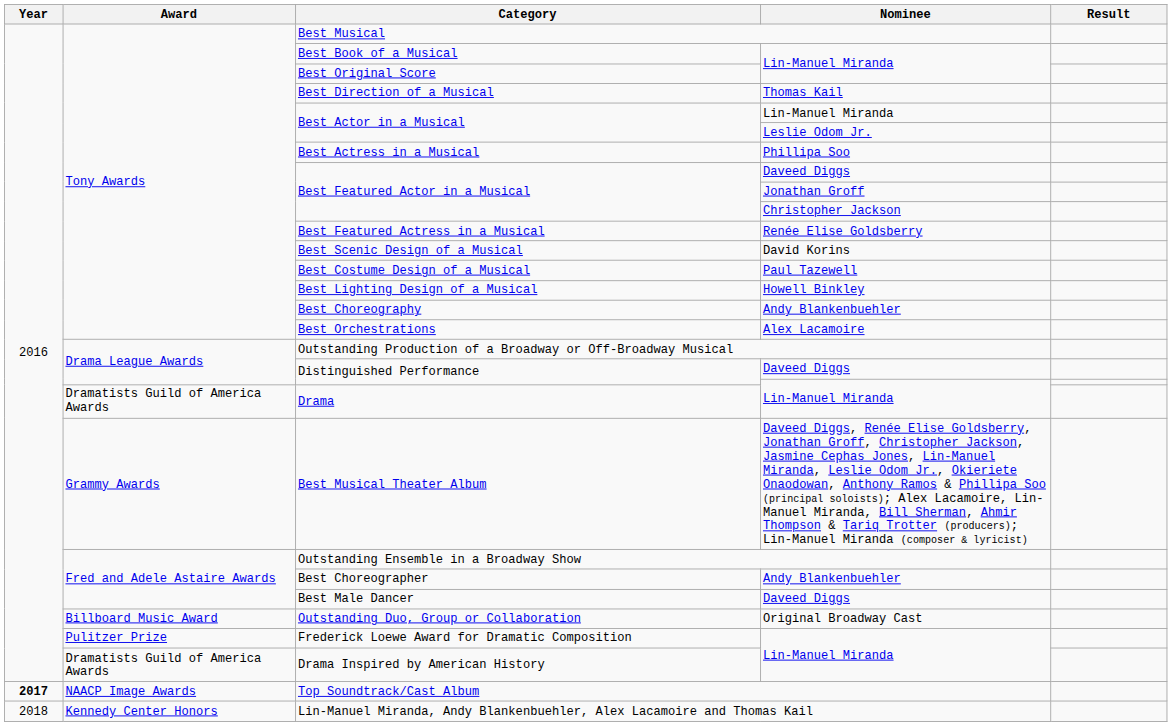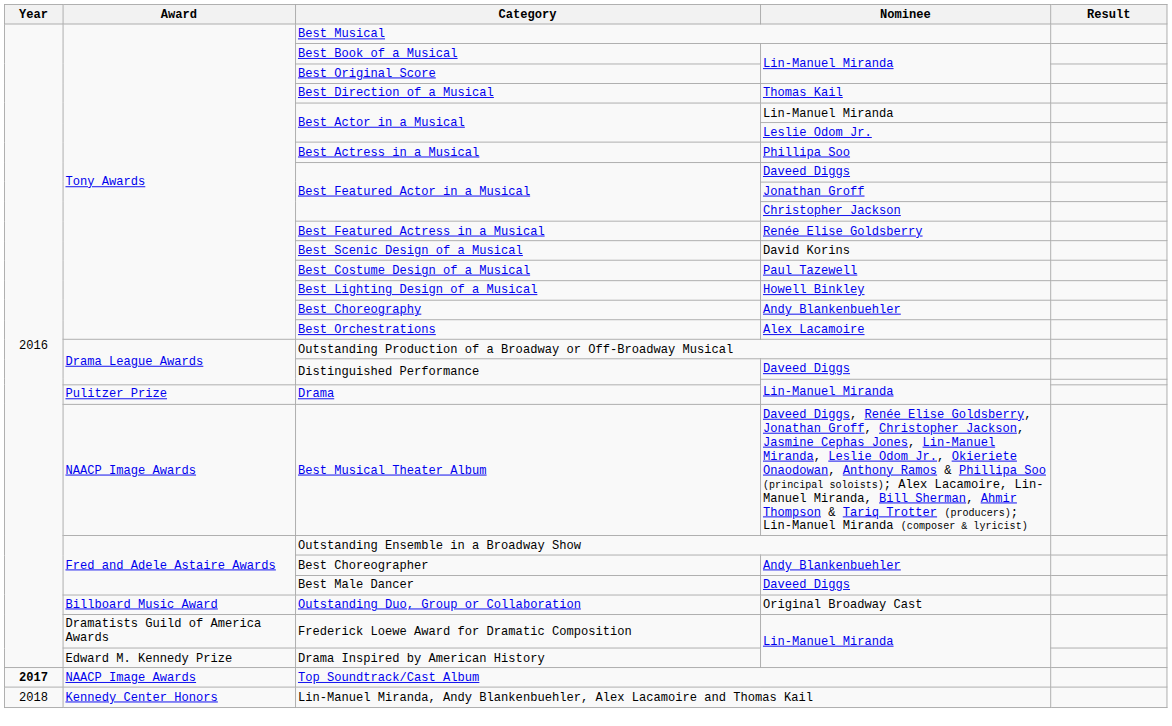 <table class="wikitable">
 <tr>
 <th style="width:5%;">Year</th>
 <th style="width:20%;">Award</th>
 <th style="width:40%;">Category</th>
 <th style="width:25%;">Nominee</th>
 <th style="width:10%;">Result</th>
 </tr>
 <tr>
 <td rowspan="27" style="text-align:center;">2016</td>
 <td rowspan="16"><a href='#'>Tony Awards</a></td>
 <td colspan="2"><a href='#'>Best Musical</a></td>
 <td></td>
 </tr>
 <tr>
 <td><a href='#'>Best Book of a Musical</a></td>
 <td rowspan="2"><a href='#'>Lin-Manuel Miranda</a></td>
 <td></td>
 </tr>
 <tr>
 <td><a href='#'>Best Original Score</a></td>
 <td></td>
 </tr>
 <tr>
 <td><a href='#'>Best Direction of a Musical</a></td>
 <td><a href='#'>Thomas Kail</a></td>
 <td></td>
 </tr>
 <tr>
 <td rowspan="2"><a href='#'>Best Actor in a Musical</a></td>
 <td Lin-Manuel Miranda>Lin-Manuel Miranda</td>
 <td></td>
 </tr>
 <tr>
 <td><a href='#'>Leslie Odom Jr.</a></td>
 <td></td>
 </tr>
 <tr>
 <td><a href='#'>Best Actress in a Musical</a></td>
 <td><a href='#'>Phillipa Soo</a></td>
 <td></td>
 </tr>
 <tr>
 <td rowspan="3"><a href='#'>Best Featured Actor in a Musical</a></td>
 <td><a href='#'>Daveed Diggs</a></td>
 <td></td>
 </tr>
 <tr>
 <td><a href='#'>Jonathan Groff</a></td>
 <td></td>
 </tr>
 <tr>
 <td><a href='#'>Christopher Jackson</a></td>
 <td></td>
 </tr>
 <tr>
 <td><a href='#'>Best Featured Actress in a Musical</a></td>
 <td><a href='#'>Renée Elise Goldsberry</a></td>
 <td></td>
 </tr>
 <tr>
 <td><a href='#'>Best Scenic Design of a Musical</a></td>
 <td>David Korins</td>
 <td></td>
 </tr>
 <tr>
 <td><a href='#'>Best Costume Design of a Musical</a></td>
 <td><a href='#'>Paul Tazewell</a></td>
 <td></td>
 </tr>
 <tr>
 <td><a href='#'>Best Lighting Design of a Musical</a></td>
 <td><a href='#'>Howell Binkley</a></td>
 <td></td>
 </tr>
 <tr>
 <td><a href='#'>Best Choreography</a></td>
 <td><a href='#'>Andy Blankenbuehler</a></td>
 <td></td>
 </tr>
 <tr>
 <td><a href='#'>Best Orchestrations</a></td>
 <td><a href='#'>Alex Lacamoire</a></td>
 <td></td>
 </tr>
 <tr>
 <td rowspan="3"><a href='#'>Drama League Awards</a></td>
 <td colspan="2">Outstanding Production of a Broadway or Off-Broadway Musical</td>
 <td></td>
 </tr>
 <tr>
 <td rowspan="2">Distinguished Performance</td>
 <td><a href='#'>Daveed Diggs</a></td>
 <td></td>
 </tr>
 <tr>
 <td rowspan="2"><a href='#'>Lin-Manuel Miranda</a></td>
 <td></td>
 </tr>
 <tr>
-<td>Dramatists Guild of America Awards</td>
+<td><a href='#'>Pulitzer Prize</a></td>
 <td><a href='#'>Drama</a></td>
 <td></td>
 </tr>
 <tr>
-<td><a href='#'>Grammy Awards</a></td>
+<td><a href='#'>NAACP Image Awards</a></td>
 <td><a href='#'>Best Musical Theater Album</a></td>
 <td><a href='#'>Daveed Diggs</a>, <a href='#'>Renée Elise Goldsberry</a>, <a href='#'>Jonathan Groff</a>, <a href='#'>Christopher Jackson</a>, <a href='#'>Jasmine Cephas Jones</a>, <a href='#'>Lin-Manuel Miranda</a>, <a href='#'>Leslie Odom Jr.</a>, <a href='#'>Okieriete Onaodowan</a>, <a href='#'>Anthony Ramos</a> & <a href='#'>Phillipa Soo</a> <small>(principal soloists)</small>; Alex Lacamoire, Lin-Manuel Miranda, <a href='#'>Bill Sherman</a>, <a href='#'>Ahmir Thompson</a> & <a href='#'>Tariq Trotter</a> <small>(producers)</small>; Lin-Manuel Miranda <small>(composer & lyricist)</small></td>
 <td></td>
 </tr>
 <tr>
 <td rowspan="3"><a href='#'>Fred and Adele Astaire Awards</a></td>
 <td colspan="2">Outstanding Ensemble in a Broadway Show</td>
 <td></td>
 </tr>
 <tr>
 <td>Best Choreographer</td>
 <td><a href='#'>Andy Blankenbuehler</a></td>
 <td></td>
 </tr>
 <tr>
 <td>Best Male Dancer</td>
 <td><a href='#'>Daveed Diggs</a></td>
 <td></td>
 </tr>
 <tr>
 <td><a href='#'>Billboard Music Award</a></td>
 <td><a href='#'>Outstanding Duo, Group or Collaboration</a></td>
 <td>Original Broadway Cast</td>
 <td></td>
 </tr>
 <tr>
-<td><a href='#'>Pulitzer Prize</a></td>
+<td>Dramatists Guild of America Awards</td>
 <td>Frederick Loewe Award for Dramatic Composition</td>
 <td rowspan="2"><a href='#'>Lin-Manuel Miranda</a></td>
 <td></td>
 </tr>
 <tr>
-<td>Dramatists Guild of America Awards</td>
+<td>Edward M. Kennedy Prize</td>
 <td>Drama Inspired by American History</td>
 <td></td>
 </tr>
 <tr>
 <td style="text-align:center;"><strong>2017</strong></td>
 <td><a href='#'>NAACP Image Awards</a></td>
 <td colspan="2"><a href='#'>Top Soundtrack/Cast Album</a></td>
 <td></td>
 </tr>
 <tr>
 <td rowspan="1" style="text-align:center;">2018</td>
 <td><a href='#'>Kennedy Center Honors</a></td>
 <td colspan="2">Lin-Manuel Miranda, Andy Blankenbuehler, Alex Lacamoire and Thomas Kail</td>
 <td></td>
 </tr>
 </table>
